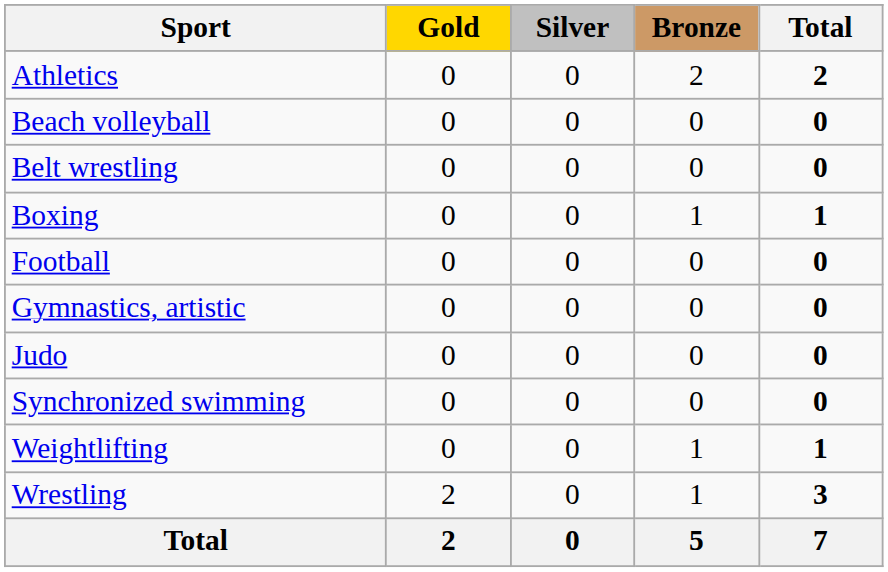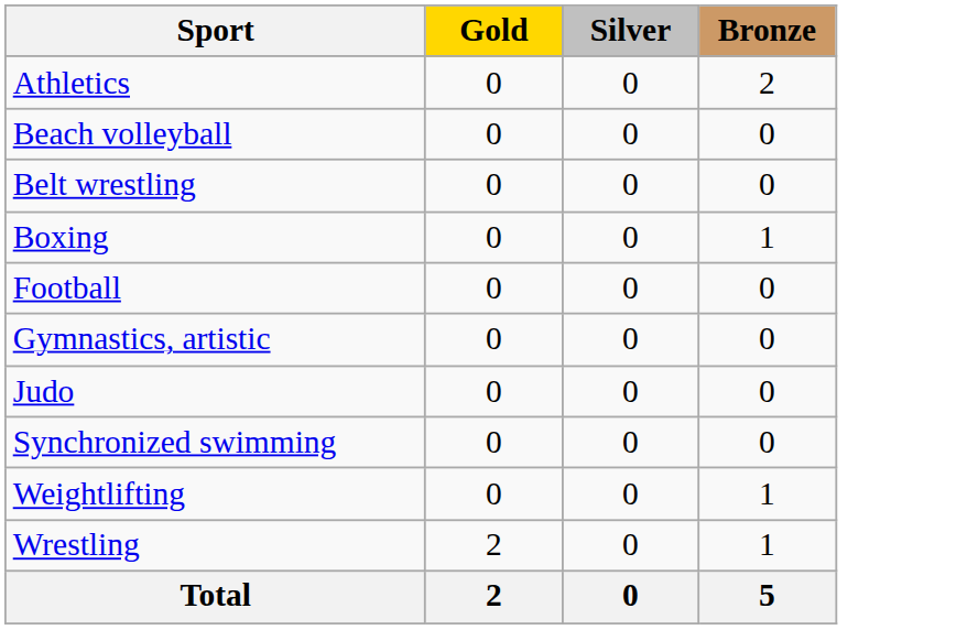 <table class="wikitable" style="text-align:center;">
 <tr>
 <th width=200>Sport</th>
 <td bgcolor=gold width=60><strong>Gold</strong></td>
 <td bgcolor=silver width=60><strong>Silver</strong></td>
 <td bgcolor=#cc9966 width=60><strong>Bronze</strong></td>
-<th width=60>Total</th>
 </tr>
 <tr>
 <td align=left><a href='#'>Athletics</a></td>
 <td>0</td>
 <td>0</td>
 <td>2</td>
-<td><strong>2</strong></td>
 </tr>
 <tr>
 <td align=left><a href='#'>Beach volleyball</a></td>
 <td>0</td>
 <td>0</td>
 <td>0</td>
-<td><strong>0</strong></td>
 </tr>
 <tr>
 <td align=left><a href='#'>Belt wrestling</a></td>
 <td>0</td>
 <td>0</td>
 <td>0</td>
-<td><strong>0</strong></td>
 </tr>
 <tr>
 <td align=left><a href='#'>Boxing</a></td>
 <td>0</td>
 <td>0</td>
 <td>1</td>
-<td><strong>1</strong></td>
 </tr>
 <tr>
 <td align=left><a href='#'>Football</a></td>
 <td>0</td>
 <td>0</td>
 <td>0</td>
-<td><strong>0</strong></td>
 </tr>
 <tr>
 <td align=left><a href='#'>Gymnastics, artistic</a></td>
 <td>0</td>
 <td>0</td>
 <td>0</td>
-<td><strong>0</strong></td>
 </tr>
 <tr>
 <td align=left><a href='#'>Judo</a></td>
 <td>0</td>
 <td>0</td>
 <td>0</td>
-<td><strong>0</strong></td>
 </tr>
 <tr>
 <td align=left><a href='#'>Synchronized swimming</a></td>
 <td>0</td>
 <td>0</td>
 <td>0</td>
-<td><strong>0</strong></td>
 </tr>
 <tr>
 <td align=left><a href='#'>Weightlifting</a></td>
 <td>0</td>
 <td>0</td>
 <td>1</td>
-<td><strong>1</strong></td>
 </tr>
 <tr>
 <td align=left><a href='#'>Wrestling</a></td>
 <td>2</td>
 <td>0</td>
 <td>1</td>
-<td><strong>3</strong></td>
 </tr>
 <tr>
 <th>Total</th>
 <th>2</th>
 <th>0</th>
 <th>5</th>
-<th>7</th>
 </tr>
 </table>
